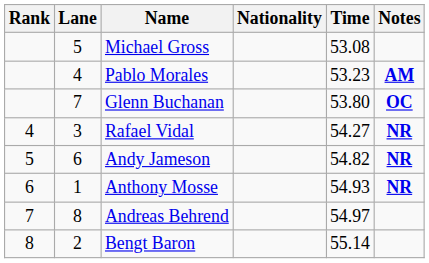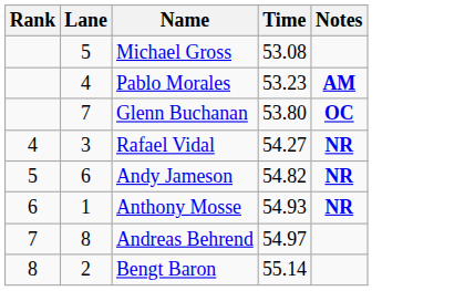 <table class="wikitable sortable" style="text-align:center">
 <tr>
 <th>Rank</th>
 <th>Lane</th>
 <th>Name</th>
-<th>Nationality</th>
 <th>Time</th>
 <th>Notes</th>
 </tr>
 <tr>
 <td></td>
 <td>5</td>
 <td align=left><a href='#'>Michael Gross</a></td>
-<td align=left></td>
 <td>53.08</td>
 <td></td>
 </tr>
 <tr>
 <td></td>
 <td>4</td>
 <td align=left><a href='#'>Pablo Morales</a></td>
-<td align=left></td>
 <td>53.23</td>
 <td><strong><a href='#'>AM</a></strong></td>
 </tr>
 <tr>
 <td></td>
 <td>7</td>
 <td align=left><a href='#'>Glenn Buchanan</a></td>
-<td align=left></td>
 <td>53.80</td>
 <td><strong><a href='#'>OC</a></strong></td>
 </tr>
 <tr>
 <td>4</td>
 <td>3</td>
 <td align=left><a href='#'>Rafael Vidal</a></td>
-<td align=left></td>
 <td>54.27</td>
 <td><strong><a href='#'>NR</a></strong></td>
 </tr>
 <tr>
 <td>5</td>
 <td>6</td>
 <td align=left><a href='#'>Andy Jameson</a></td>
-<td align=left></td>
 <td>54.82</td>
 <td><strong><a href='#'>NR</a></strong></td>
 </tr>
 <tr>
 <td>6</td>
 <td>1</td>
 <td align=left><a href='#'>Anthony Mosse</a></td>
-<td align=left></td>
 <td>54.93</td>
 <td><strong><a href='#'>NR</a></strong></td>
 </tr>
 <tr>
 <td>7</td>
 <td>8</td>
 <td align=left><a href='#'>Andreas Behrend</a></td>
-<td align=left></td>
 <td>54.97</td>
 <td></td>
 </tr>
 <tr>
 <td>8</td>
 <td>2</td>
 <td align=left><a href='#'>Bengt Baron</a></td>
-<td align=left></td>
 <td>55.14</td>
 <td></td>
 </tr>
 </table>
